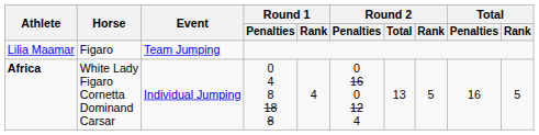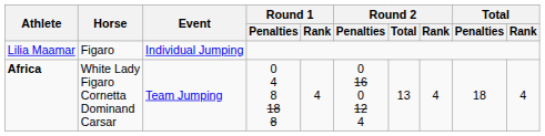 <table class="wikitable" border="1" style="font-size:90%">
 <tr>
 <th rowspan=2>Athlete</th>
 <th rowspan=2>Horse</th>
 <th rowspan=2>Event</th>
 <th colspan=2>Round 1</th>
 <th colspan=3>Round 2</th>
 <th colspan=2>Total</th>
 </tr>
 <tr style="font-size:95%">
 <th>Penalties</th>
 <th>Rank</th>
 <th>Penalties</th>
 <th>Total</th>
 <th>Rank</th>
 <th>Penalties</th>
 <th>Rank</th>
 </tr>
 <tr align=center>
 <td align=left><a href='#'>Lilia Maamar</a></td>
 <td align=left>Figaro</td>
-<td align=left><a href='#'>Team Jumping</a></td>
+<td align=left><a href='#'>Individual Jumping</a></td>
 <td colspan=7></td>
 </tr>
 <tr align=center>
 <td align=left><strong>Africa</strong><br><br><br><br><br></td>
 <td align=left valign=bottom>White Lady<br>Figaro<br>Cornetta<br>Dominand<br>Carsar</td>
-<td align=left><a href='#'>Individual Jumping</a></td>
+<td align=left><a href='#'>Team Jumping</a></td>
 <td valign=bottom>0<br>4<br>8<br><s>18</s><br><s>8</s></td>
 <td>4</td>
 <td valign=bottom>0<br><s>16</s><br>0<br><s>12</s><br>4</td>
 <td>13</td>
-<td>5</td>
-<td>16</td>
-<td>5</td>
+<td>4</td>
+<td>18</td>
+<td>4</td>
 </tr>
 </table>
